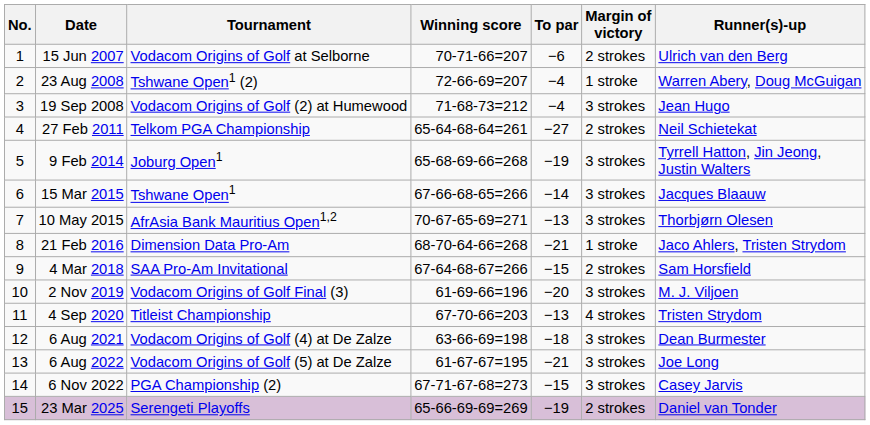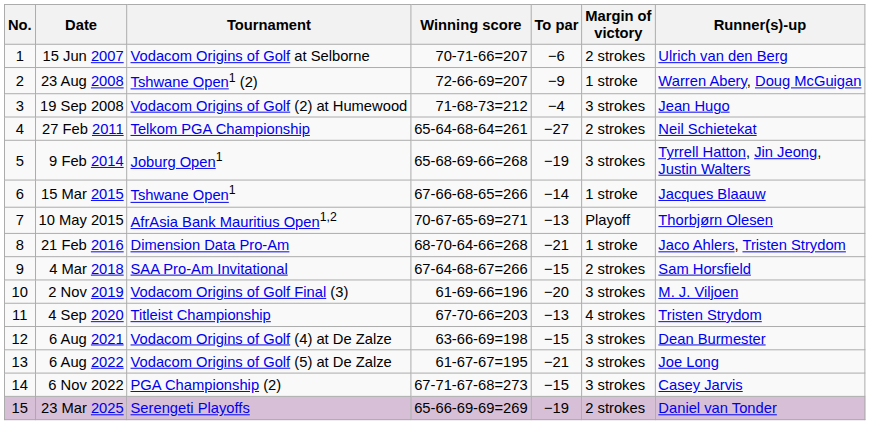 <table class="wikitable" style="font-size:95%;">
 <tr>
 <th>No.</th>
 <th>Date</th>
 <th>Tournament</th>
 <th>Winning score</th>
 <th>To par</th>
 <th>Margin of<br>victory</th>
 <th>Runner(s)-up</th>
 </tr>
 <tr>
 <td align=center>1</td>
 <td align=right>15 Jun <a href='#'>2007</a></td>
 <td><a href='#'>Vodacom Origins of Golf</a> at Selborne</td>
 <td align=right>70-71-66=207</td>
 <td align=center>−6</td>
 <td>2 strokes</td>
 <td> <a href='#'>Ulrich van den Berg</a></td>
 </tr>
 <tr>
 <td align=center>2</td>
 <td align=right>23 Aug <a href='#'>2008</a></td>
 <td><a href='#'>Tshwane Open</a><sup>1</sup> (2)</td>
 <td align=right>72-66-69=207</td>
-<td align=center>−4</td>
+<td align=center>−9</td>
 <td>1 stroke</td>
 <td> <a href='#'>Warren Abery</a>,  <a href='#'>Doug McGuigan</a></td>
 </tr>
 <tr>
 <td align=center>3</td>
 <td align=right>19 Sep 2008</td>
 <td><a href='#'>Vodacom Origins of Golf</a> (2) at Humewood</td>
 <td align=right>71-68-73=212</td>
 <td align=center>−4</td>
 <td>3 strokes</td>
 <td> <a href='#'>Jean Hugo</a></td>
 </tr>
 <tr>
 <td align=center>4</td>
 <td align=right>27 Feb <a href='#'>2011</a></td>
 <td><a href='#'>Telkom PGA Championship</a></td>
 <td align=right>65-64-68-64=261</td>
 <td align=center>−27</td>
 <td>2 strokes</td>
 <td> <a href='#'>Neil Schietekat</a></td>
 </tr>
 <tr>
 <td align=center>5</td>
 <td align=right>9 Feb <a href='#'>2014</a></td>
 <td><a href='#'>Joburg Open</a><sup>1</sup></td>
 <td align=right>65-68-69-66=268</td>
 <td align=center>−19</td>
 <td>3 strokes</td>
 <td> <a href='#'>Tyrrell Hatton</a>,  <a href='#'>Jin Jeong</a>,<br> <a href='#'>Justin Walters</a></td>
 </tr>
 <tr>
 <td align=center>6</td>
 <td align=right>15 Mar <a href='#'>2015</a></td>
 <td><a href='#'>Tshwane Open</a><sup>1</sup></td>
 <td align=right>67-66-68-65=266</td>
 <td align=center>−14</td>
-<td>3 strokes</td>
+<td>1 stroke</td>
 <td> <a href='#'>Jacques Blaauw</a></td>
 </tr>
 <tr>
 <td align=center>7</td>
 <td align=right>10 May 2015</td>
 <td><a href='#'>AfrAsia Bank Mauritius Open</a><sup>1,2</sup></td>
 <td align=right>70-67-65-69=271</td>
 <td align=center>−13</td>
-<td>3 strokes</td>
+<td>Playoff</td>
 <td> <a href='#'>Thorbjørn Olesen</a></td>
 </tr>
 <tr>
 <td align=center>8</td>
 <td align=right>21 Feb <a href='#'>2016</a></td>
 <td><a href='#'>Dimension Data Pro-Am</a></td>
 <td align=right>68-70-64-66=268</td>
 <td align=center>−21</td>
 <td>1 stroke</td>
 <td> <a href='#'>Jaco Ahlers</a>,  <a href='#'>Tristen Strydom</a></td>
 </tr>
 <tr>
 <td align=center>9</td>
 <td align=right>4 Mar <a href='#'>2018</a></td>
 <td><a href='#'>SAA Pro-Am Invitational</a></td>
 <td align=right>67-64-68-67=266</td>
 <td align=center>−15</td>
 <td>2 strokes</td>
 <td> <a href='#'>Sam Horsfield</a></td>
 </tr>
 <tr>
 <td align=center>10</td>
 <td align=right>2 Nov <a href='#'>2019</a></td>
 <td><a href='#'>Vodacom Origins of Golf Final</a> (3)</td>
 <td align=right>61-69-66=196</td>
 <td align=center>−20</td>
 <td>3 strokes</td>
 <td> <a href='#'>M. J. Viljoen</a></td>
 </tr>
 <tr>
 <td align=center>11</td>
 <td align=right>4 Sep <a href='#'>2020</a></td>
 <td><a href='#'>Titleist Championship</a></td>
 <td align=right>67-70-66=203</td>
 <td align=center>−13</td>
 <td>4 strokes</td>
 <td> <a href='#'>Tristen Strydom</a></td>
 </tr>
 <tr>
 <td align=center>12</td>
 <td align=right>6 Aug <a href='#'>2021</a></td>
 <td><a href='#'>Vodacom Origins of Golf</a> (4) at De Zalze</td>
 <td align=right>63-66-69=198</td>
-<td align=center>−18</td>
+<td align=center>−15</td>
 <td>3 strokes</td>
 <td> <a href='#'>Dean Burmester</a></td>
 </tr>
 <tr>
 <td align=center>13</td>
 <td align=right>6 Aug <a href='#'>2022</a></td>
 <td><a href='#'>Vodacom Origins of Golf</a> (5) at De Zalze</td>
 <td align=right>61-67-67=195</td>
 <td align=center>−21</td>
 <td>3 strokes</td>
 <td> <a href='#'>Joe Long</a></td>
 </tr>
 <tr>
 <td align=center>14</td>
 <td align=right>6 Nov 2022</td>
 <td><a href='#'>PGA Championship</a> (2)</td>
 <td align=right>67-71-67-68=273</td>
 <td align=center>−15</td>
 <td>3 strokes</td>
 <td> <a href='#'>Casey Jarvis</a></td>
 </tr>
 <tr style="background:#D8BFD8;">
 <td align=center>15</td>
 <td align=right>23 Mar <a href='#'>2025</a></td>
 <td><a href='#'>Serengeti Playoffs</a></td>
 <td align=right>65-66-69-69=269</td>
 <td align=center>−19</td>
 <td>2 strokes</td>
 <td> <a href='#'>Daniel van Tonder</a></td>
 </tr>
 </table>
